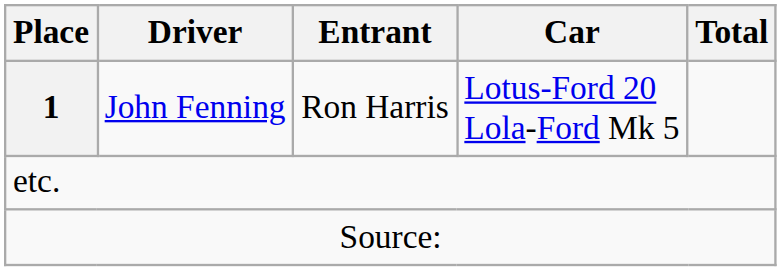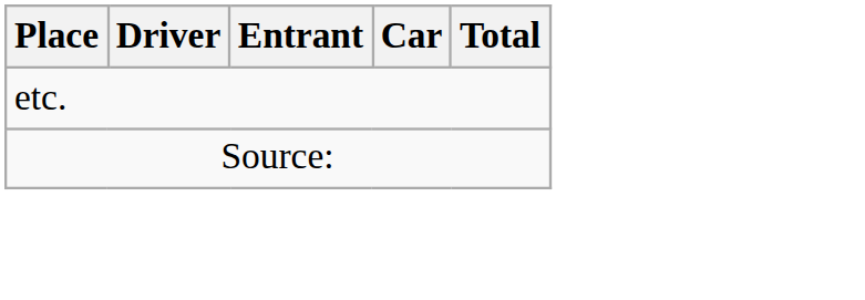 <table class="wikitable" style="font-size: 90%;">
 <tr>
 <th>Place</th>
 <th>Driver</th>
 <th>Entrant</th>
 <th>Car</th>
 <th>Total</th>
 </tr>
 <tr>
-<th>1</th>
-<td> <a href='#'>John Fenning</a></td>
-<td>Ron Harris</td>
-<td><a href='#'>Lotus-Ford 20</a><br><a href='#'>Lola</a>-<a href='#'>Ford</a> Mk 5</td>
-<td></td>
-</tr>
-<tr>
 <td colspan="5" style="text-align:left;">etc.</td>
 </tr>
 <tr>
 <td colspan="5" style="text-align:center;">Source:</td>
 </tr>
 </table>
